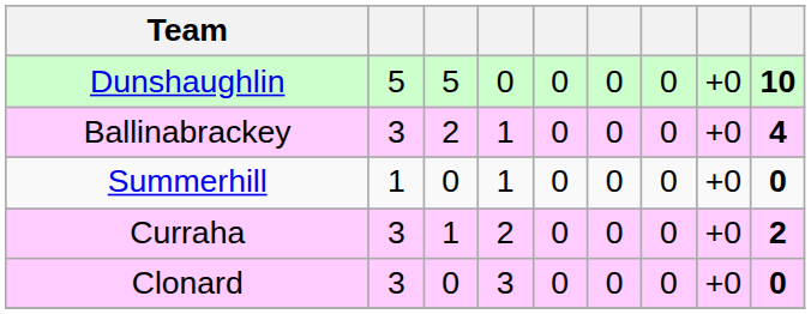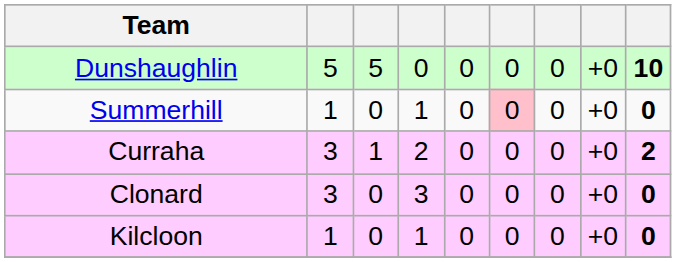 <table class="wikitable" style="text-align:center">
 <tr>
 <th width="175">Team</th>
 <th width="20"></th>
 <th width="20"></th>
 <th width="20"></th>
 <th width="20"></th>
 <th width="20"></th>
 <th width="20"></th>
 <th width="20"></th>
 <th width="20"></th>
 </tr>
 <tr style="background:#cfc;">
 <td><a href='#'>Dunshaughlin</a></td>
 <td>5</td>
 <td>5</td>
 <td>0</td>
 <td>0</td>
 <td>0</td>
 <td>0</td>
 <td>+0</td>
 <td><strong>10</strong></td>
 </tr>
-<tr style="background:#fcf;">
-<td>Ballinabrackey</td>
-<td>3</td>
-<td>2</td>
-<td>1</td>
-<td>0</td>
-<td>0</td>
-<td>0</td>
-<td>+0</td>
-<td><strong>4</strong></td>
-</tr>
 <tr>
 <td><a href='#'>Summerhill</a></td>
 <td>1</td>
 <td>0</td>
 <td>1</td>
 <td>0</td>
-<td>0</td>
+<td style="background: pink;">0</td>
 <td>0</td>
 <td>+0</td>
 <td><strong>0</strong></td>
 </tr>
 <tr style="background:#fcf;">
 <td>Curraha</td>
 <td>3</td>
 <td>1</td>
 <td>2</td>
 <td>0</td>
 <td>0</td>
 <td>0</td>
 <td>+0</td>
 <td><strong>2</strong></td>
 </tr>
 <tr style="background:#fcf;">
 <td>Clonard</td>
 <td>3</td>
 <td>0</td>
 <td>3</td>
 <td>0</td>
 <td>0</td>
 <td>0</td>
 <td>+0</td>
 <td><strong>0</strong></td>
 </tr>
+<tr style="background:#fcf;">
+<td>Kilcloon</td>
+<td>1</td>
+<td>0</td>
+<td>1</td>
+<td>0</td>
+<td>0</td>
+<td>0</td>
+<td>+0</td>
+<td><strong>0</strong></td>
+</tr>
 <tr>
 </tr>
 </table>
